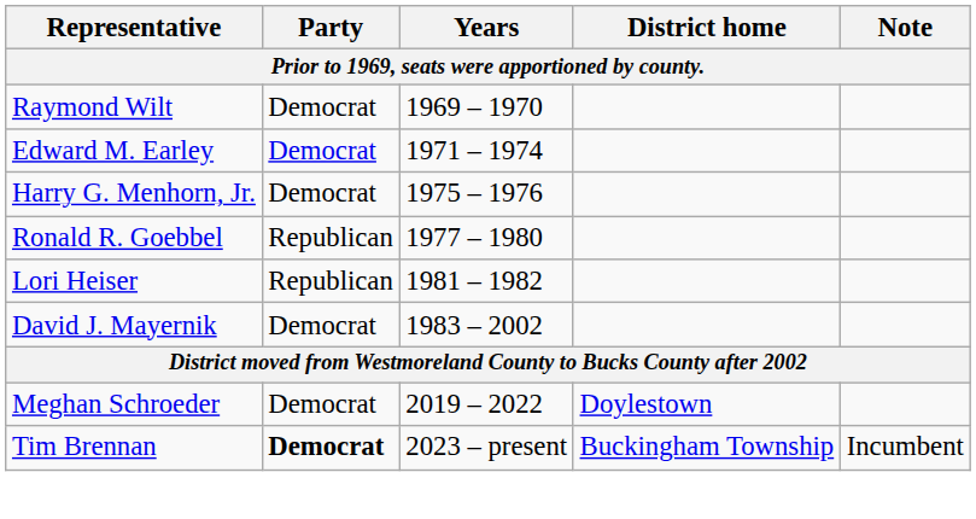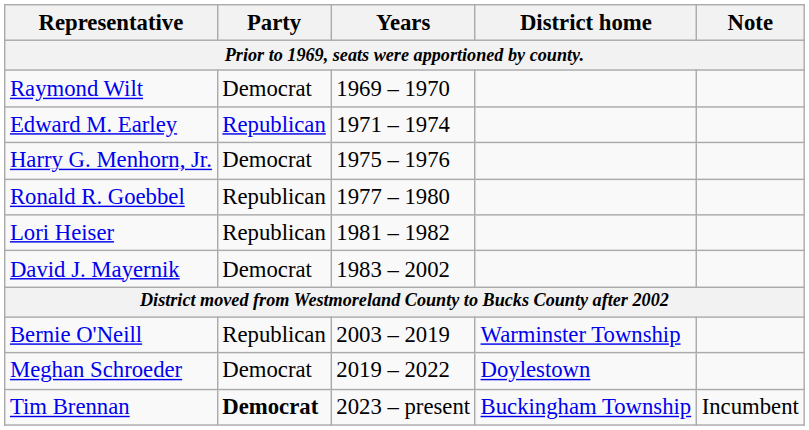 <table class=wikitable>
 <tr valign=bottom>
 <th>Representative</th>
 <th>Party</th>
 <th>Years</th>
 <th>District home</th>
 <th>Note</th>
 </tr>
 <tr>
 <th colspan=5 style="font-size: 80%;"><em>Prior to 1969, seats were apportioned by county.</em></th>
 </tr>
 <tr>
 <td><a href='#'>Raymond Wilt</a></td>
 <td>Democrat</td>
 <td>1969 – 1970</td>
 <td></td>
 <td></td>
 </tr>
 <tr>
 <td><a href='#'>Edward M. Earley</a></td>
-<td><a href='#'>Democrat</a></td>
+<td><a href='#'>Republican</a></td>
 <td>1971 – 1974</td>
 <td></td>
 <td></td>
 </tr>
 <tr>
 <td><a href='#'>Harry G. Menhorn, Jr.</a></td>
 <td>Democrat</td>
 <td>1975 – 1976</td>
 <td></td>
 <td></td>
 </tr>
 <tr>
 <td><a href='#'>Ronald R. Goebbel</a></td>
 <td>Republican</td>
 <td>1977 – 1980</td>
 <td></td>
 <td></td>
 </tr>
 <tr>
 <td><a href='#'>Lori Heiser</a></td>
 <td>Republican</td>
 <td>1981 – 1982</td>
 <td></td>
 <td></td>
 </tr>
 <tr>
 <td><a href='#'>David J. Mayernik</a></td>
 <td>Democrat</td>
 <td>1983 – 2002</td>
 <td></td>
 <td></td>
 </tr>
 <tr>
 <th colspan=5 style="font-size: 80%;"><em>District moved from Westmoreland County to Bucks County after 2002</em></th>
 </tr>
 <tr>
+<td><a href='#'>Bernie O'Neill</a></td>
+<td>Republican</td>
+<td>2003 – 2019</td>
+<td><a href='#'>Warminster Township</a></td>
+<td></td>
+</tr>
+<tr>
 <td><a href='#'>Meghan Schroeder</a></td>
 <td>Democrat</td>
 <td>2019 – 2022</td>
 <td><a href='#'>Doylestown</a></td>
 <td></td>
 </tr>
 <tr>
 <td><a href='#'>Tim Brennan</a></td>
 <td><strong>Democrat</strong></td>
 <td>2023 – present</td>
 <td><a href='#'>Buckingham Township</a></td>
 <td>Incumbent</td>
 </tr>
 </table>
